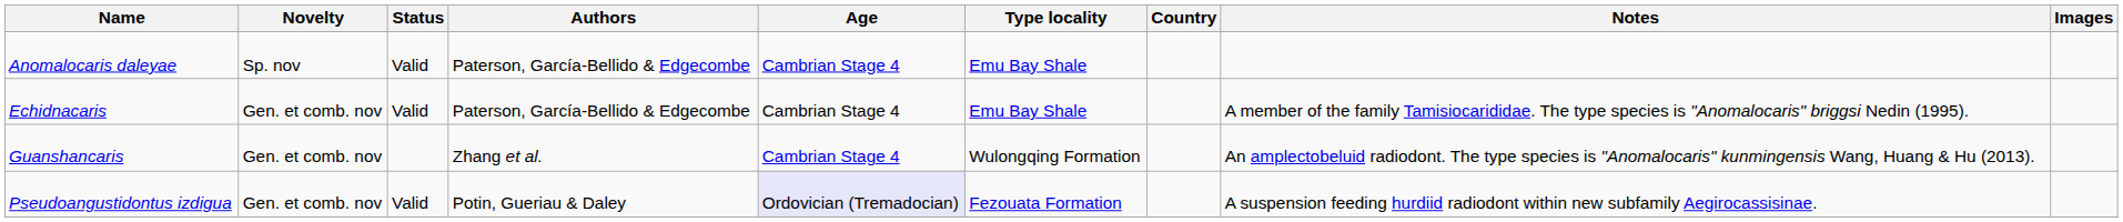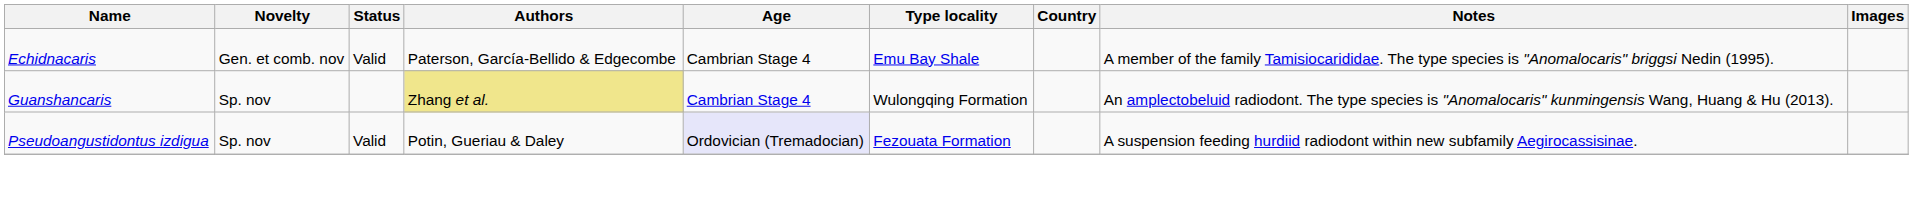 <table class="wikitable sortable" align="center" width="100%">
 <tr>
 <th>Name</th>
 <th>Novelty</th>
 <th>Status</th>
 <th>Authors</th>
 <th>Age</th>
 <th>Type locality</th>
 <th>Country</th>
 <th>Notes</th>
 <th>Images</th>
-</tr>
-<tr>
-<td><br><em><a href='#'>Anomalocaris daleyae</a></em></td>
-<td><br>Sp. nov</td>
-<td><br>Valid</td>
-<td><br>Paterson, García-Bellido & <a href='#'>Edgecombe</a></td>
-<td><br><a href='#'>Cambrian Stage 4</a></td>
-<td><br><a href='#'>Emu Bay Shale</a></td>
-<td><br></td>
-<td></td>
-<td></td>
 </tr>
 <tr>
 <td><br><em><a href='#'>Echidnacaris</a></em></td>
 <td><br>Gen. et comb. nov</td>
 <td><br>Valid</td>
 <td><br>Paterson, García-Bellido & Edgecombe</td>
 <td><br>Cambrian Stage 4</td>
 <td><br><a href='#'>Emu Bay Shale</a></td>
 <td><br></td>
 <td><br>A member of the family <a href='#'>Tamisiocarididae</a>. The type species is <em>"Anomalocaris" briggsi</em> Nedin (1995).</td>
 <td></td>
 </tr>
 <tr>
 <td><br><em><a href='#'>Guanshancaris</a></em></td>
-<td><br>Gen. et comb. nov</td>
+<td><br>Sp. nov</td>
 <td></td>
-<td><br>Zhang <em>et al.</em></td>
+<td style="background: khaki;"><br>Zhang <em>et al.</em></td>
 <td><br><a href='#'>Cambrian Stage 4</a></td>
 <td><br>Wulongqing Formation</td>
 <td><br></td>
 <td><br>An <a href='#'>amplectobeluid</a> radiodont. The type species is <em>"Anomalocaris" kunmingensis</em> Wang, Huang & Hu (2013).</td>
 <td></td>
 </tr>
 <tr>
 <td><br><em><a href='#'>Pseudoangustidontus izdigua</a></em></td>
-<td><br>Gen. et comb. nov</td>
+<td><br>Sp. nov</td>
 <td><br>Valid</td>
 <td><br>Potin, Gueriau & Daley</td>
 <td style="background: lavender;"><br>Ordovician (Tremadocian)</td>
 <td><br><a href='#'>Fezouata Formation</a></td>
 <td><br></td>
 <td><br>A suspension feeding <a href='#'>hurdiid</a> radiodont within new subfamily <a href='#'>Aegirocassisinae</a>.</td>
 <td></td>
 </tr>
 <tr>
 </tr>
 </table>
